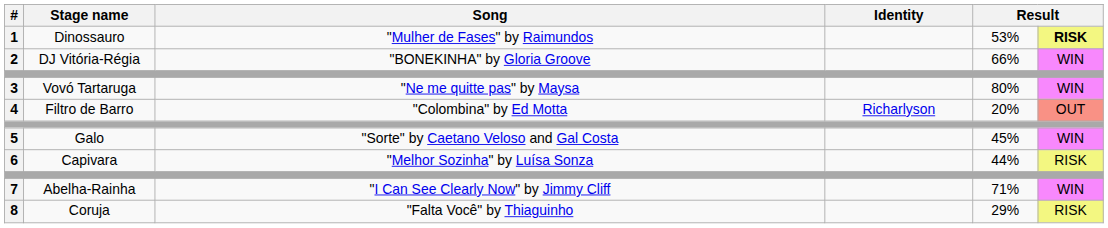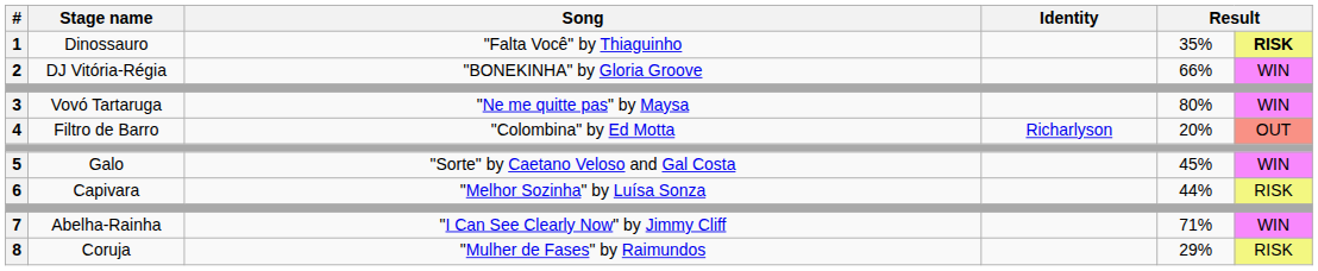 <table class="wikitable plainrowheaders" style="text-align:center; width:100%;">
 <tr>
 <th width="01%">#</th>
 <th width="08%">Stage name</th>
 <th width="41%">Song</th>
 <th width="09%">Identity</th>
 <th width="08%" colspan=2>Result</th>
 </tr>
 <tr>
 <th>1</th>
 <td>Dinossauro</td>
-<td>"<a href='#'>Mulher de Fases</a>" by <a href='#'>Raimundos</a></td>
+<td>"Falta Você" by <a href='#'>Thiaguinho</a></td>
 <td></td>
-<td width="4%">53%</td>
+<td width="4%">35%</td>
 <td width="4%" bgcolor="#F3F781"><strong>RISK</strong></td>
 </tr>
 <tr>
 <th>2</th>
 <td>DJ Vitória-Régia</td>
 <td>"BONEKINHA" by <a href='#'>Gloria Groove</a></td>
 <td></td>
 <td>66%</td>
 <td bgcolor="#F888FD">WIN</td>
 </tr>
 <tr>
 <td colspan="6" bgcolor="#A9A9A9"></td>
 </tr>
 <tr>
 <th>3</th>
 <td>Vovó Tartaruga</td>
 <td>"<a href='#'>Ne me quitte pas</a>" by <a href='#'>Maysa</a></td>
 <td></td>
 <td>80%</td>
 <td bgcolor="#F888FD">WIN</td>
 </tr>
 <tr>
 <th>4</th>
 <td>Filtro de Barro</td>
 <td>"Colombina" by <a href='#'>Ed Motta</a></td>
 <td><a href='#'>Richarlyson</a></td>
 <td>20%</td>
 <td bgcolor="#F99185">OUT</td>
 </tr>
 <tr>
 <td colspan="6" bgcolor="#A9A9A9"></td>
 </tr>
 <tr>
 <th>5</th>
 <td>Galo</td>
 <td>"Sorte" by <a href='#'>Caetano Veloso</a> and <a href='#'>Gal Costa</a></td>
 <td></td>
 <td>45%</td>
 <td bgcolor="#F888FD">WIN</td>
 </tr>
 <tr>
 <th>6</th>
 <td>Capivara</td>
 <td>"<a href='#'>Melhor Sozinha</a>" by <a href='#'>Luísa Sonza</a></td>
 <td></td>
 <td>44%</td>
 <td bgcolor="#F3F781">RISK</td>
 </tr>
 <tr>
 <td colspan="6" bgcolor="#A9A9A9"></td>
 </tr>
 <tr>
 <th>7</th>
 <td>Abelha-Rainha</td>
 <td>"<a href='#'>I Can See Clearly Now</a>" by <a href='#'>Jimmy Cliff</a></td>
 <td></td>
 <td>71%</td>
 <td bgcolor="#F888FD">WIN</td>
 </tr>
 <tr>
 <th>8</th>
 <td>Coruja</td>
-<td>"Falta Você" by <a href='#'>Thiaguinho</a></td>
+<td>"<a href='#'>Mulher de Fases</a>" by <a href='#'>Raimundos</a></td>
 <td></td>
 <td>29%</td>
 <td bgcolor="#F3F781">RISK</td>
 </tr>
 </table>
